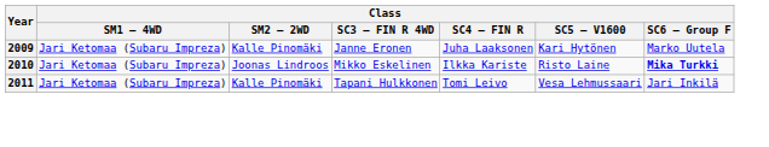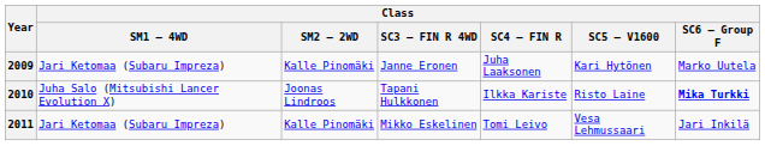 <table class="wikitable" style="font-size: 95%">
 <tr>
 <th rowspan="2">Year</th>
 <th colspan="6">Class</th>
 </tr>
 <tr>
 <th>SM1 – 4WD</th>
 <th>SM2 – 2WD</th>
 <th>SC3 – FIN R 4WD</th>
 <th>SC4 – FIN R</th>
 <th>SC5 – V1600</th>
 <th>SC6 – Group F</th>
 </tr>
 <tr>
 <th>2009</th>
 <td><a href='#'>Jari Ketomaa</a> (<a href='#'>Subaru Impreza</a>)</td>
 <td><a href='#'>Kalle Pinomäki</a></td>
 <td><a href='#'>Janne Eronen</a></td>
 <td><a href='#'>Juha Laaksonen</a></td>
 <td><a href='#'>Kari Hytönen</a></td>
 <td><a href='#'>Marko Uutela</a></td>
 </tr>
 <tr>
 <th>2010</th>
-<td><a href='#'>Jari Ketomaa</a> (<a href='#'>Subaru Impreza</a>)</td>
+<td><a href='#'>Juha Salo</a> (<a href='#'>Mitsubishi Lancer Evolution X</a>)</td>
 <td><a href='#'>Joonas Lindroos</a></td>
-<td><a href='#'>Mikko Eskelinen</a></td>
+<td><a href='#'>Tapani Hulkkonen</a></td>
 <td><a href='#'>Ilkka Kariste</a></td>
 <td><a href='#'>Risto Laine</a></td>
 <td><strong><a href='#'>Mika Turkki</a></strong></td>
 </tr>
 <tr>
 <th>2011</th>
 <td><a href='#'>Jari Ketomaa</a> (<a href='#'>Subaru Impreza</a>)</td>
 <td><a href='#'>Kalle Pinomäki</a></td>
-<td><a href='#'>Tapani Hulkkonen</a></td>
+<td><a href='#'>Mikko Eskelinen</a></td>
 <td><a href='#'>Tomi Leivo</a></td>
 <td><a href='#'>Vesa Lehmussaari</a></td>
 <td><a href='#'>Jari Inkilä</a></td>
 </tr>
 </table>
